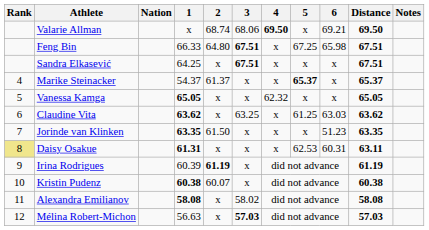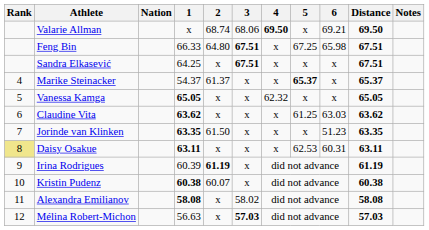 <table class="wikitable sortable" style="text-align:center">
 <tr>
 <th>Rank</th>
 <th>Athlete</th>
 <th>Nation</th>
 <th>1</th>
 <th>2</th>
 <th>3</th>
 <th>4</th>
 <th>5</th>
 <th>6</th>
 <th>Distance</th>
 <th>Notes</th>
 </tr>
 <tr>
 <td></td>
 <td align="left"><a href='#'>Valarie Allman</a></td>
 <td align="left"></td>
 <td>x</td>
 <td>68.74</td>
 <td>68.06</td>
 <td><strong>69.50</strong></td>
 <td>x</td>
 <td>69.21</td>
 <td><strong>69.50</strong></td>
 <td></td>
 </tr>
 <tr>
 <td></td>
 <td align="left"><a href='#'>Feng Bin</a></td>
 <td align="left"></td>
 <td data-sort-value="1.00">66.33</td>
 <td>64.80</td>
 <td><strong>67.51</strong></td>
 <td>x</td>
 <td>67.25</td>
 <td>65.98</td>
 <td><strong>67.51</strong></td>
 <td></td>
 </tr>
 <tr>
 <td></td>
 <td align="left"><a href='#'>Sandra Elkasević</a></td>
 <td align="left"></td>
 <td>64.25</td>
 <td data-sort-value="1.00">x</td>
 <td><strong>67.51</strong></td>
 <td>x</td>
 <td>x</td>
 <td>x</td>
 <td><strong>67.51</strong></td>
 <td></td>
 </tr>
 <tr>
 <td>4</td>
 <td align="left"><a href='#'>Marike Steinacker</a></td>
 <td align="left"></td>
 <td>54.37</td>
 <td data-sort-value="1.00">61.37</td>
 <td>x</td>
 <td>x</td>
 <td><strong>65.37</strong></td>
 <td>x</td>
 <td><strong>65.37</strong></td>
 <td></td>
 </tr>
 <tr>
 <td>5</td>
 <td align="left"><a href='#'>Vanessa Kamga</a></td>
 <td align="left"></td>
 <td><strong>65.05</strong></td>
 <td>x</td>
 <td data-sort-value="1.00">x</td>
 <td>62.32</td>
 <td>x</td>
 <td>x</td>
 <td><strong>65.05</strong></td>
 <td></td>
 </tr>
 <tr>
 <td>6</td>
 <td align="left"><a href='#'>Claudine Vita</a></td>
 <td align="left"></td>
 <td><strong>63.62</strong></td>
 <td>x</td>
-<td>63.25</td>
+<td>x</td>
 <td>x</td>
 <td>61.25</td>
 <td>63.03</td>
 <td><strong>63.62</strong></td>
 <td></td>
 </tr>
 <tr>
 <td>7</td>
 <td align="left"><a href='#'>Jorinde van Klinken</a></td>
 <td align="left"></td>
 <td><strong>63.35</strong></td>
 <td>61.50</td>
 <td>x</td>
 <td>x</td>
 <td>x</td>
 <td>51.23</td>
 <td><strong>63.35</strong></td>
 <td></td>
 </tr>
 <tr>
 <td style="background: khaki;">8</td>
 <td align="left"><a href='#'>Daisy Osakue</a></td>
 <td align="left"></td>
-<td><strong>61.31</strong></td>
+<td><strong>63.11</strong></td>
 <td>x</td>
 <td>x</td>
 <td>x</td>
 <td>62.53</td>
 <td>60.31</td>
 <td><strong>63.11</strong></td>
 <td></td>
 </tr>
 <tr>
 <td>9</td>
 <td align="left"><a href='#'>Irina Rodrigues</a></td>
 <td align="left"></td>
 <td>60.39</td>
 <td><strong>61.19</strong></td>
 <td data-sort-value="1.00">x</td>
 <td colspan="3">did not advance</td>
 <td><strong>61.19</strong></td>
 <td></td>
 </tr>
 <tr>
 <td>10</td>
 <td align="left"><a href='#'>Kristin Pudenz</a></td>
 <td align="left"></td>
 <td><strong>60.38</strong></td>
 <td>60.07</td>
 <td>x</td>
 <td colspan="3">did not advance</td>
 <td><strong>60.38</strong></td>
 <td></td>
 </tr>
 <tr>
 <td>11</td>
 <td align="left"><a href='#'>Alexandra Emilianov</a></td>
 <td align="left"></td>
 <td><strong>58.08</strong></td>
 <td>x</td>
 <td data-sort-value="1.00">58.02</td>
 <td colspan="3">did not advance</td>
 <td><strong>58.08</strong></td>
 <td></td>
 </tr>
 <tr>
 <td>12</td>
 <td align="left"><a href='#'>Mélina Robert-Michon</a></td>
 <td align="left"></td>
 <td data-sort-value="1.00">56.63</td>
 <td>x</td>
 <td><strong>57.03</strong></td>
 <td colspan="3">did not advance</td>
 <td><strong>57.03</strong></td>
 <td></td>
 </tr>
 </table>
